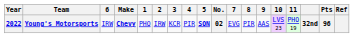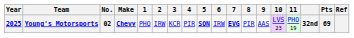 <table class="wikitable" style="text-align:center; font-size:75%">
 <tr>
 <th>Year</th>
 <th>Team</th>
-<th>6</th>
+<th>No.</th>
 <th>Make</th>
 <th>1</th>
 <th>2</th>
 <th>3</th>
 <th>4</th>
 <th>5</th>
-<th>No.</th>
+<th>6</th>
 <th>7</th>
 <th>8</th>
 <th>9</th>
 <th>10</th>
 <th>11</th>
 <th></th>
 <th>Pts</th>
 <th>Ref</th>
 </tr>
 <tr>
-<th><a href='#'>2022</a></th>
+<th><a href='#'>2025</a></th>
 <th><a href='#'>Young's Motorsports</a></th>
-<td><a href='#'>IRW</a></td>
+<th>02</th>
 <th><a href='#'>Chevy</a></th>
 <td><a href='#'>PHO</a></td>
 <td><a href='#'>IRW</a></td>
 <td><a href='#'>KCR</a></td>
 <td><a href='#'>PIR</a></td>
 <td><strong><a href='#'>SON</a></strong></td>
-<th>02</th>
-<td><a href='#'>EVG</a></td>
+<td><a href='#'>IRW</a></td>
+<td><strong><a href='#'>EVG</a></strong></td>
 <td><a href='#'>PIR</a></td>
 <td><a href='#'>AAS</a></td>
 <td style="background:#EFCFFF;"><a href='#'>LVS</a><br><small>23</small></td>
 <td style="background:#DFFFDF;"><a href='#'>PHO</a><br><small>19</small></td>
 <th>32nd</th>
-<th>96</th>
+<th>69</th>
 <th></th>
 </tr>
 </table>
